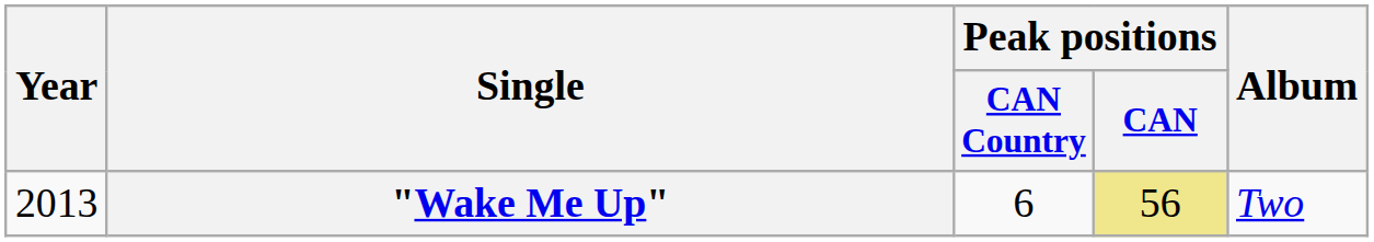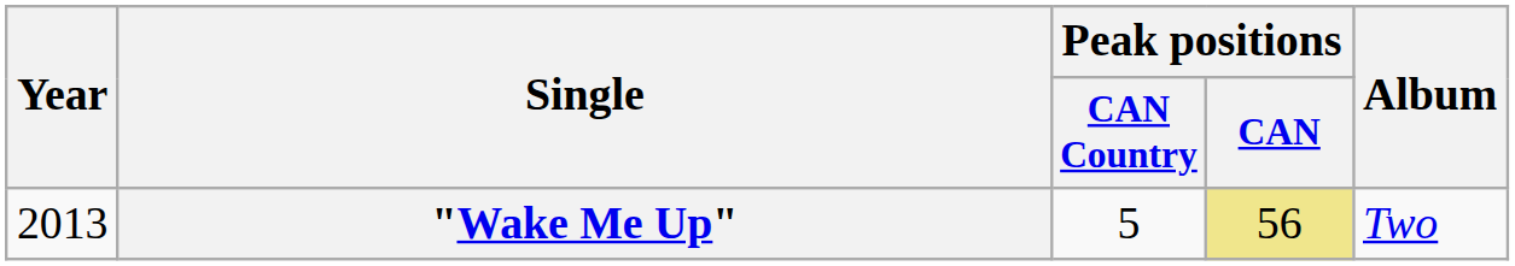 <table class="wikitable plainrowheaders" style="text-align:center;">
 <tr>
 <th rowspan="2">Year</th>
 <th rowspan="2" style="width:20em;">Single</th>
 <th colspan="2">Peak positions</th>
 <th rowspan="2">Album</th>
 </tr>
 <tr style="font-size:smaller;">
 <th width="45"><a href='#'>CAN Country</a><br></th>
 <th width="45"><a href='#'>CAN</a><br></th>
 </tr>
 <tr>
 <td>2013</td>
 <th scope="row">"<a href='#'>Wake Me Up</a>"<br></th>
-<td>6</td>
+<td>5</td>
 <td style="background: khaki;">56</td>
 <td align="left"><em><a href='#'>Two</a></em></td>
 </tr>
 </table>
